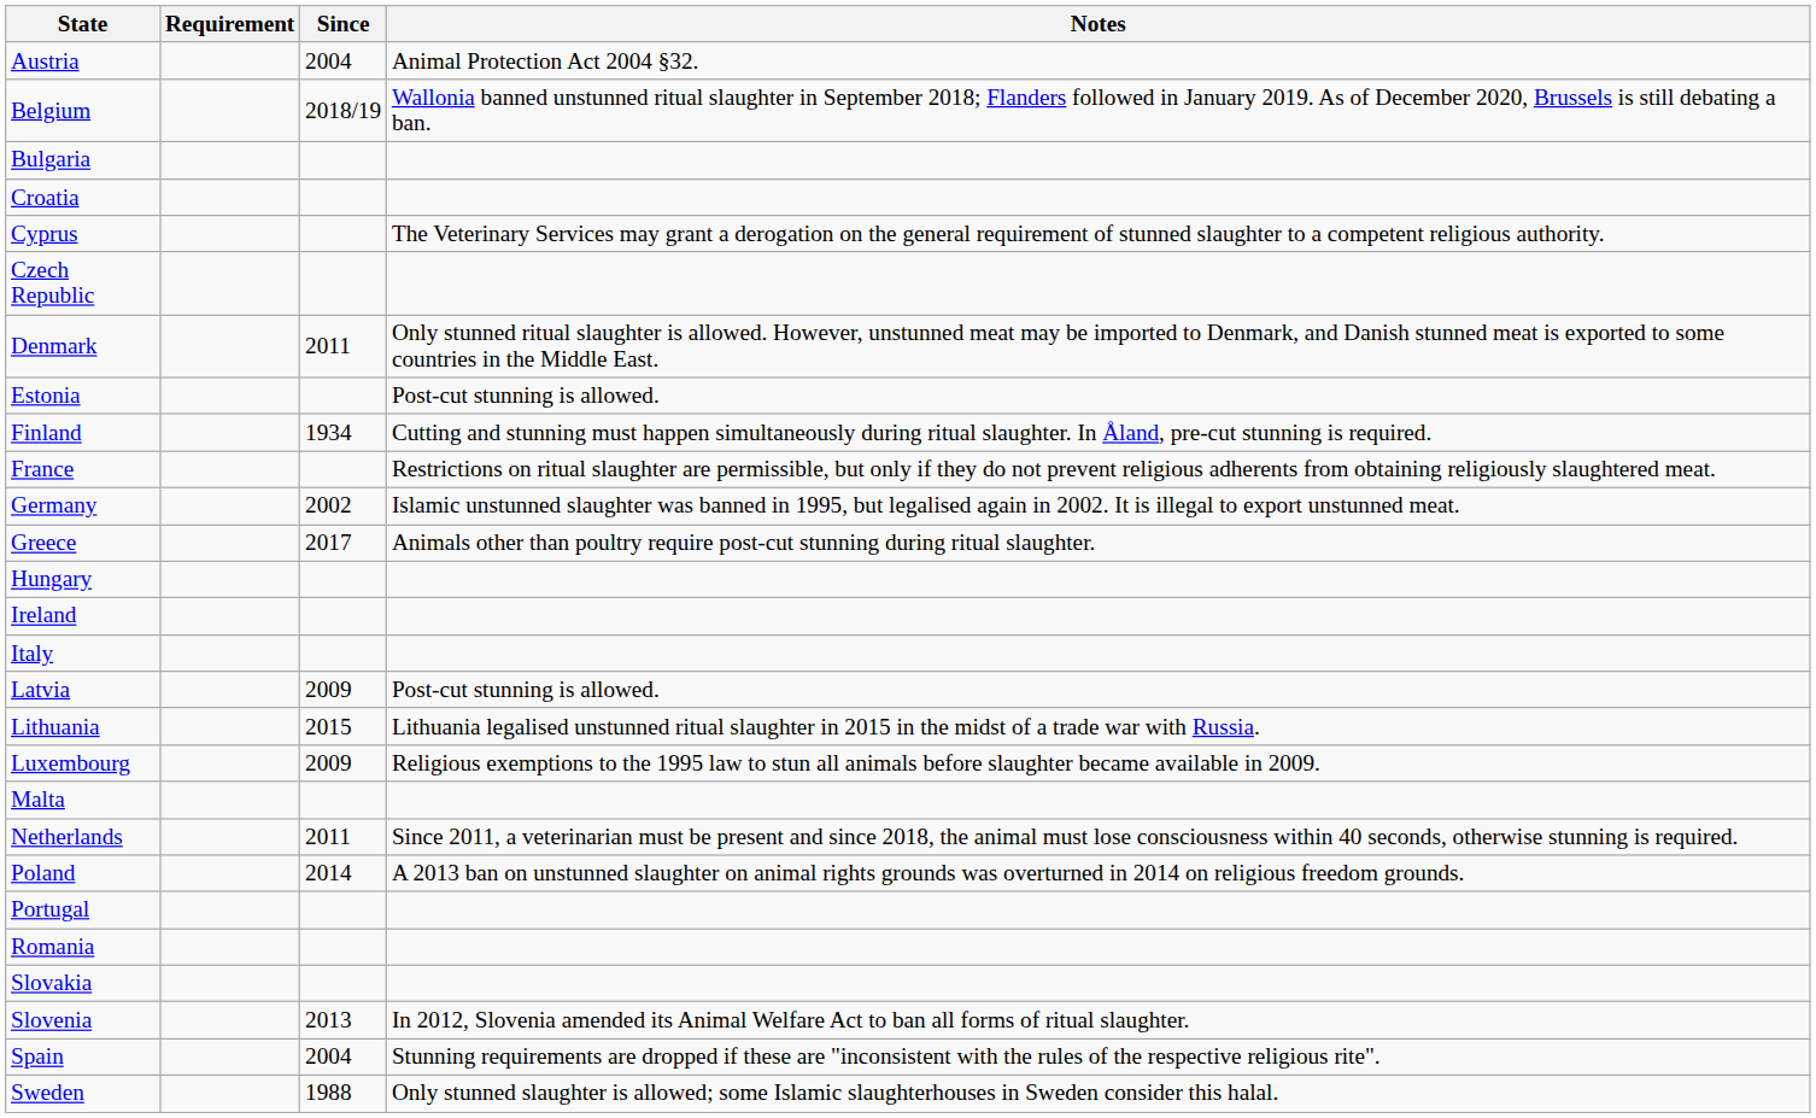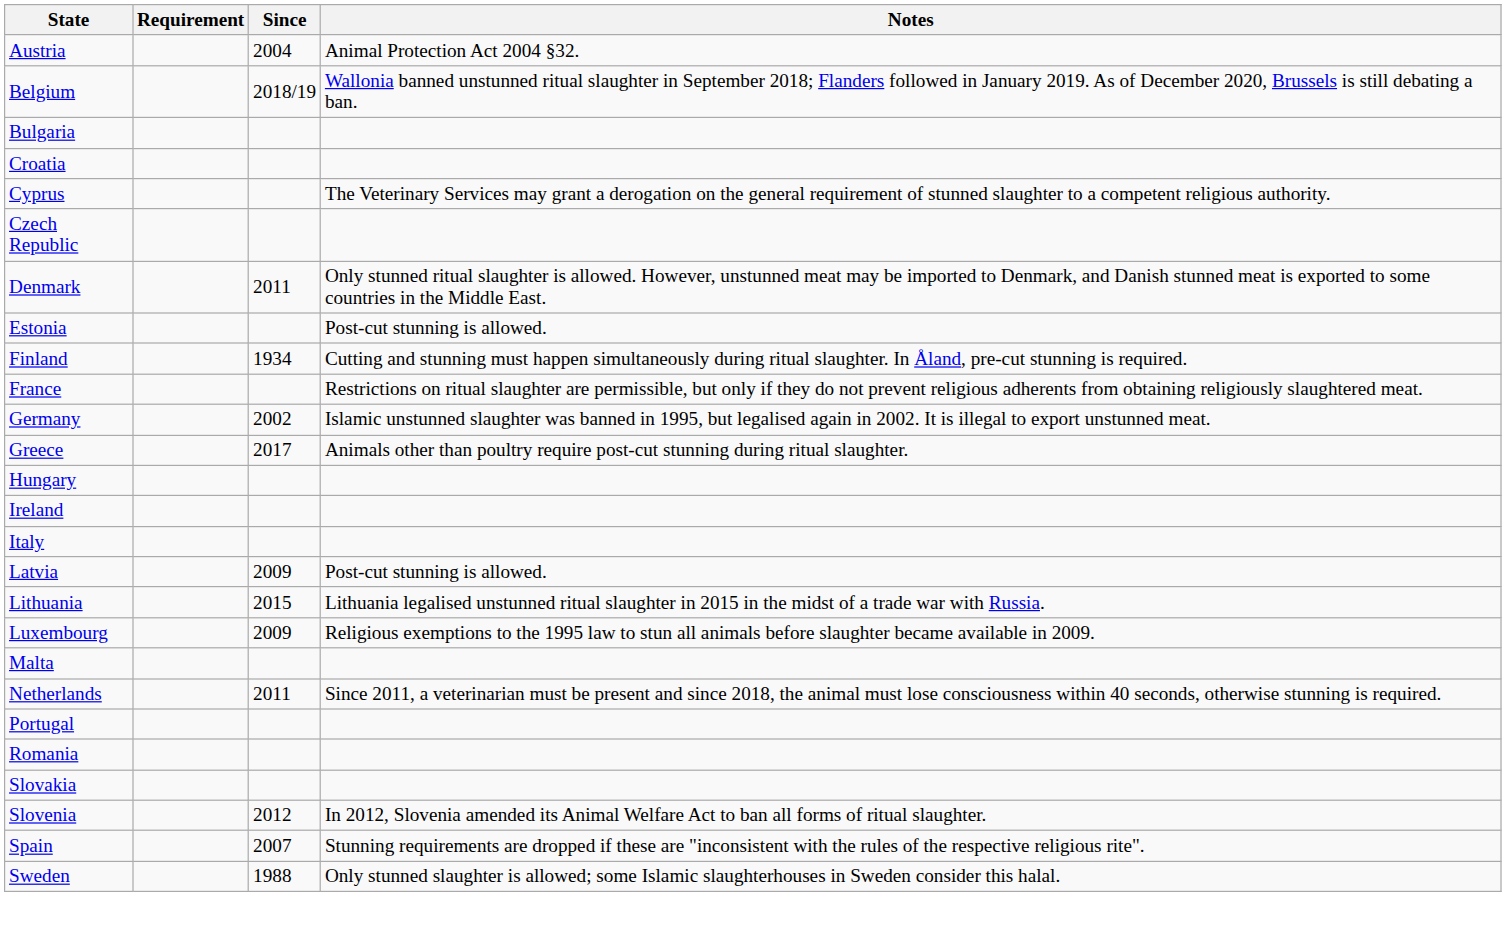 <table class="sortable wikitable">
 <tr>
 <th>State</th>
 <th>Requirement</th>
 <th>Since</th>
 <th ! class="unsortable">Notes</th>
 </tr>
 <tr>
 <td><a href='#'>Austria</a></td>
 <td></td>
 <td>2004</td>
 <td>Animal Protection Act 2004 §32.</td>
 </tr>
 <tr>
 <td><a href='#'>Belgium</a></td>
 <td></td>
 <td>2018/19</td>
 <td><a href='#'>Wallonia</a> banned unstunned ritual slaughter in September 2018; <a href='#'>Flanders</a> followed in January 2019. As of December 2020, <a href='#'>Brussels</a> is still debating a ban.</td>
 </tr>
 <tr>
 <td><a href='#'>Bulgaria</a></td>
 <td></td>
 <td></td>
 <td></td>
 </tr>
 <tr>
 <td><a href='#'>Croatia</a></td>
 <td></td>
 <td></td>
 <td></td>
 </tr>
 <tr>
 <td><a href='#'>Cyprus</a></td>
 <td></td>
 <td></td>
 <td>The Veterinary Services may grant a derogation on the general requirement of stunned slaughter to a competent religious authority.</td>
 </tr>
 <tr>
 <td><a href='#'>Czech Republic</a></td>
 <td></td>
 <td></td>
 <td></td>
 </tr>
 <tr>
 <td><a href='#'>Denmark</a></td>
 <td></td>
 <td>2011</td>
 <td>Only stunned ritual slaughter is allowed. However, unstunned meat may be imported to Denmark, and Danish stunned meat is exported to some countries in the Middle East.</td>
 </tr>
 <tr>
 <td><a href='#'>Estonia</a></td>
 <td></td>
 <td></td>
 <td>Post-cut stunning is allowed.</td>
 </tr>
 <tr>
 <td><a href='#'>Finland</a></td>
 <td></td>
 <td>1934</td>
 <td>Cutting and stunning must happen simultaneously during ritual slaughter. In <a href='#'>Åland</a>, pre-cut stunning is required.</td>
 </tr>
 <tr>
 <td><a href='#'>France</a></td>
 <td></td>
 <td></td>
 <td>Restrictions on ritual slaughter are permissible, but only if they do not prevent religious adherents from obtaining religiously slaughtered meat.</td>
 </tr>
 <tr>
 <td><a href='#'>Germany</a></td>
 <td></td>
 <td>2002</td>
 <td>Islamic unstunned slaughter was banned in 1995, but legalised again in 2002. It is illegal to export unstunned meat.</td>
 </tr>
 <tr>
 <td><a href='#'>Greece</a></td>
 <td></td>
 <td>2017</td>
 <td>Animals other than poultry require post-cut stunning during ritual slaughter.</td>
 </tr>
 <tr>
 <td><a href='#'>Hungary</a></td>
 <td></td>
 <td></td>
 <td></td>
 </tr>
 <tr>
 <td><a href='#'>Ireland</a></td>
 <td></td>
 <td></td>
 <td></td>
 </tr>
 <tr>
 <td><a href='#'>Italy</a></td>
 <td></td>
 <td></td>
 <td></td>
 </tr>
 <tr>
 <td><a href='#'>Latvia</a></td>
 <td></td>
 <td>2009</td>
 <td>Post-cut stunning is allowed.</td>
 </tr>
 <tr>
 <td><a href='#'>Lithuania</a></td>
 <td></td>
 <td>2015</td>
 <td>Lithuania legalised unstunned ritual slaughter in 2015 in the midst of a trade war with <a href='#'>Russia</a>.</td>
 </tr>
 <tr>
 <td><a href='#'>Luxembourg</a></td>
 <td></td>
 <td>2009</td>
 <td>Religious exemptions to the 1995 law to stun all animals before slaughter became available in 2009.</td>
 </tr>
 <tr>
 <td><a href='#'>Malta</a></td>
 <td></td>
 <td></td>
 <td></td>
 </tr>
 <tr>
 <td><a href='#'>Netherlands</a></td>
 <td></td>
 <td>2011</td>
 <td>Since 2011, a veterinarian must be present and since 2018, the animal must lose consciousness within 40 seconds, otherwise stunning is required.</td>
 </tr>
 <tr>
-<td><a href='#'>Poland</a></td>
-<td></td>
-<td>2014</td>
-<td>A 2013 ban on unstunned slaughter on animal rights grounds was overturned in 2014 on religious freedom grounds.</td>
-</tr>
-<tr>
 <td><a href='#'>Portugal</a></td>
 <td></td>
 <td></td>
 <td></td>
 </tr>
 <tr>
 <td><a href='#'>Romania</a></td>
 <td></td>
 <td></td>
 <td></td>
 </tr>
 <tr>
 <td><a href='#'>Slovakia</a></td>
 <td></td>
 <td></td>
 <td></td>
 </tr>
 <tr>
 <td><a href='#'>Slovenia</a></td>
 <td></td>
-<td>2013</td>
+<td>2012</td>
 <td>In 2012, Slovenia amended its Animal Welfare Act to ban all forms of ritual slaughter.</td>
 </tr>
 <tr>
 <td><a href='#'>Spain</a></td>
 <td></td>
-<td>2004</td>
+<td>2007</td>
 <td>Stunning requirements are dropped if these are "inconsistent with the rules of the respective religious rite".</td>
 </tr>
 <tr>
 <td><a href='#'>Sweden</a></td>
 <td></td>
 <td>1988</td>
 <td>Only stunned slaughter is allowed; some Islamic slaughterhouses in Sweden consider this halal.</td>
 </tr>
 </table>
